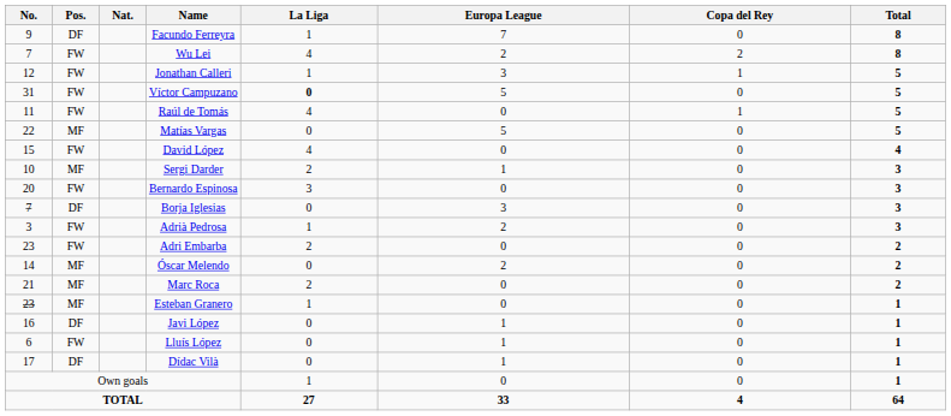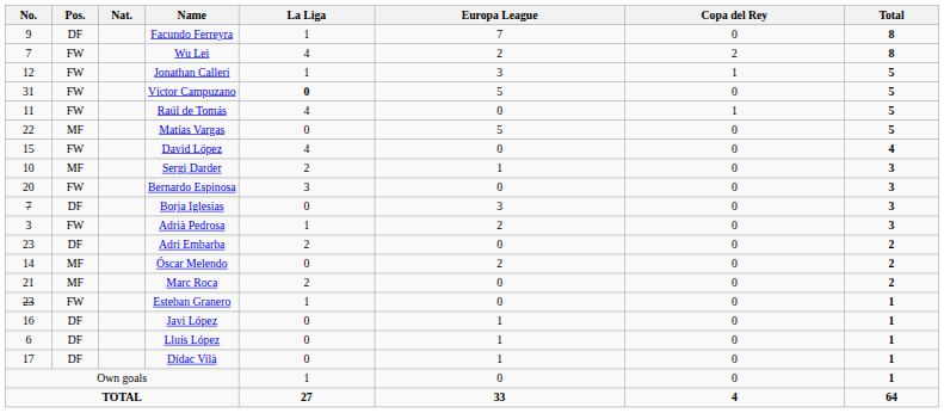 <table class="wikitable sortable" style="font-size:95%; text-align:center">
 <tr>
 <th width="5%">No.</th>
 <th width="5%">Pos.</th>
 <th width="5%">Nat.</th>
 <th width="10%">Name</th>
 <th>La Liga</th>
 <th>Europa League</th>
 <th>Copa del Rey</th>
 <th>Total</th>
 </tr>
 <tr>
 <td>9</td>
 <td>DF</td>
 <td></td>
 <td><a href='#'>Facundo Ferreyra</a></td>
 <td>1</td>
 <td>7</td>
 <td>0</td>
 <td><strong>8</strong></td>
 </tr>
 <tr>
 <td>7</td>
 <td>FW</td>
 <td></td>
 <td><a href='#'>Wu Lei</a></td>
 <td>4</td>
 <td>2</td>
 <td>2</td>
 <td><strong>8</strong></td>
 </tr>
 <tr>
 <td>12</td>
 <td>FW</td>
 <td></td>
 <td><a href='#'>Jonathan Calleri</a></td>
 <td>1</td>
 <td>3</td>
 <td>1</td>
 <td><strong>5</strong></td>
 </tr>
 <tr>
 <td>31</td>
 <td>FW</td>
 <td></td>
 <td><a href='#'>Víctor Campuzano</a></td>
 <td><strong>0</strong></td>
 <td>5</td>
 <td>0</td>
 <td><strong>5</strong></td>
 </tr>
 <tr>
 <td>11</td>
 <td>FW</td>
 <td></td>
 <td><a href='#'>Raúl de Tomás</a></td>
 <td>4</td>
 <td>0</td>
 <td>1</td>
 <td><strong>5</strong></td>
 </tr>
 <tr>
 <td>22</td>
 <td>MF</td>
 <td></td>
 <td><a href='#'>Matías Vargas</a></td>
 <td>0</td>
 <td>5</td>
 <td>0</td>
 <td><strong>5</strong></td>
 </tr>
 <tr>
 <td>15</td>
 <td>FW</td>
 <td></td>
 <td><a href='#'>David López</a></td>
 <td>4</td>
 <td>0</td>
 <td>0</td>
 <td><strong>4</strong></td>
 </tr>
 <tr>
 <td>10</td>
 <td>MF</td>
 <td></td>
 <td><a href='#'>Sergi Darder</a></td>
 <td>2</td>
 <td>1</td>
 <td>0</td>
 <td><strong>3</strong></td>
 </tr>
 <tr>
 <td>20</td>
 <td>FW</td>
 <td></td>
 <td><a href='#'>Bernardo Espinosa</a></td>
 <td>3</td>
 <td>0</td>
 <td>0</td>
 <td><strong>3</strong></td>
 </tr>
 <tr>
 <td><s>7</s></td>
 <td>DF</td>
 <td></td>
 <td><a href='#'>Borja Iglesias</a></td>
 <td>0</td>
 <td>3</td>
 <td>0</td>
 <td><strong>3</strong></td>
 </tr>
 <tr>
 <td>3</td>
 <td>FW</td>
 <td></td>
 <td><a href='#'>Adrià Pedrosa</a></td>
 <td>1</td>
 <td>2</td>
 <td>0</td>
 <td><strong>3</strong></td>
 </tr>
 <tr>
 <td>23</td>
-<td>FW</td>
+<td>DF</td>
 <td></td>
 <td><a href='#'>Adri Embarba</a></td>
 <td>2</td>
 <td>0</td>
 <td>0</td>
 <td><strong>2</strong></td>
 </tr>
 <tr>
 <td>14</td>
 <td>MF</td>
 <td></td>
 <td><a href='#'>Óscar Melendo</a></td>
 <td>0</td>
 <td>2</td>
 <td>0</td>
 <td><strong>2</strong></td>
 </tr>
 <tr>
 <td>21</td>
 <td>MF</td>
 <td></td>
 <td><a href='#'>Marc Roca</a></td>
 <td>2</td>
 <td>0</td>
 <td>0</td>
 <td><strong>2</strong></td>
 </tr>
 <tr>
 <td><s>23</s></td>
-<td>MF</td>
+<td>FW</td>
 <td></td>
 <td><a href='#'>Esteban Granero</a></td>
 <td>1</td>
 <td>0</td>
 <td>0</td>
 <td><strong>1</strong></td>
 </tr>
 <tr>
 <td>16</td>
 <td>DF</td>
 <td></td>
 <td><a href='#'>Javi López</a></td>
 <td>0</td>
 <td>1</td>
 <td>0</td>
 <td><strong>1</strong></td>
 </tr>
 <tr>
 <td>6</td>
-<td>FW</td>
+<td>DF</td>
 <td></td>
 <td><a href='#'>Lluís López</a></td>
 <td>0</td>
 <td>1</td>
 <td>0</td>
 <td><strong>1</strong></td>
 </tr>
 <tr>
 <td>17</td>
 <td>DF</td>
 <td></td>
 <td><a href='#'>Dídac Vilà</a></td>
 <td>0</td>
 <td>1</td>
 <td>0</td>
 <td><strong>1</strong></td>
 </tr>
 <tr class="sortbottom">
 <td colspan=4>Own goals</td>
 <td>1</td>
 <td>0</td>
 <td>0</td>
 <td><strong>1</strong></td>
 </tr>
 <tr class="sortbottom" >
 <td colspan=4><strong>TOTAL</strong></td>
 <td><strong>27</strong> </td>
 <td><strong>33</strong> </td>
 <td><strong>4</strong> </td>
 <td><strong>64</strong> </td>
 </tr>
 </table>
